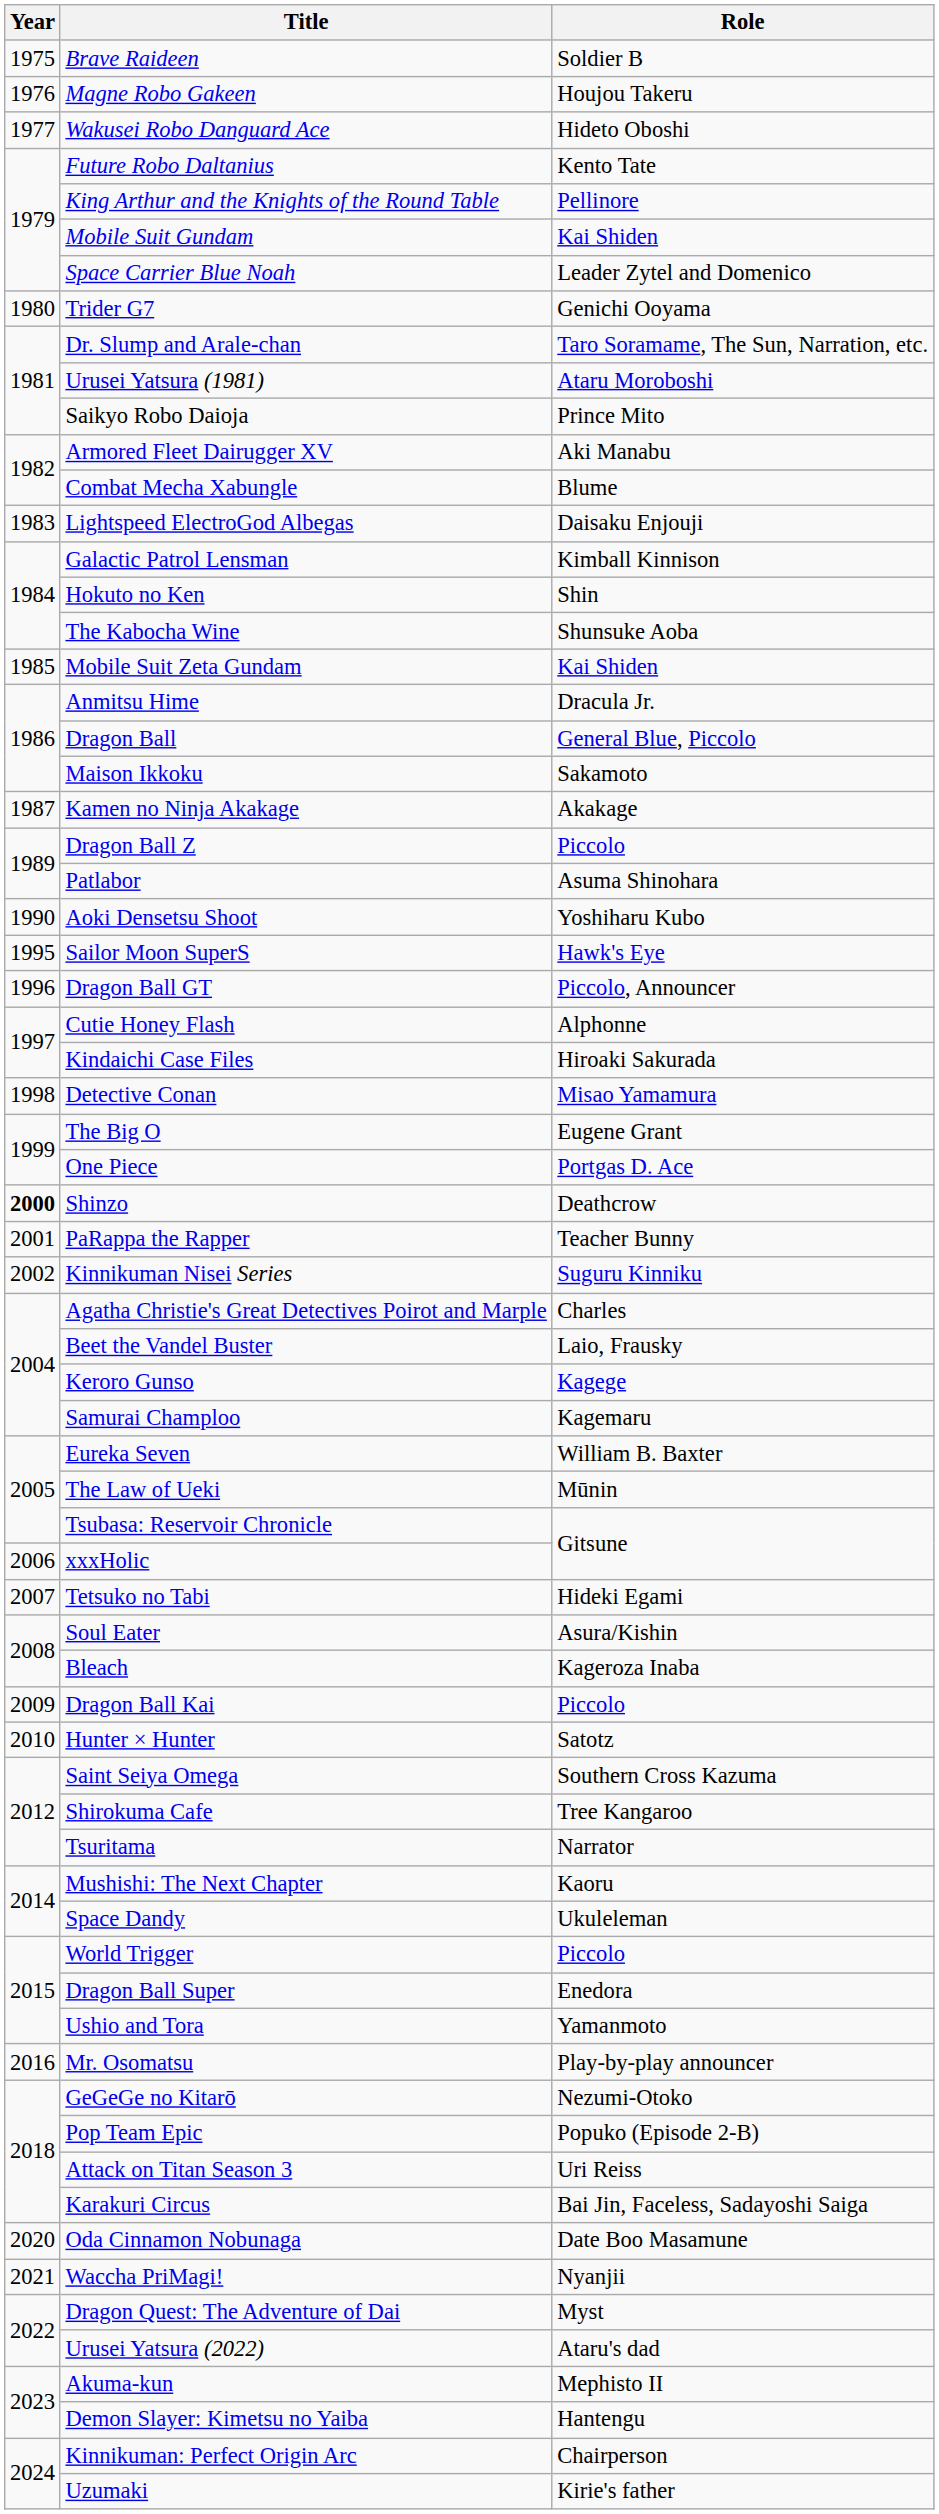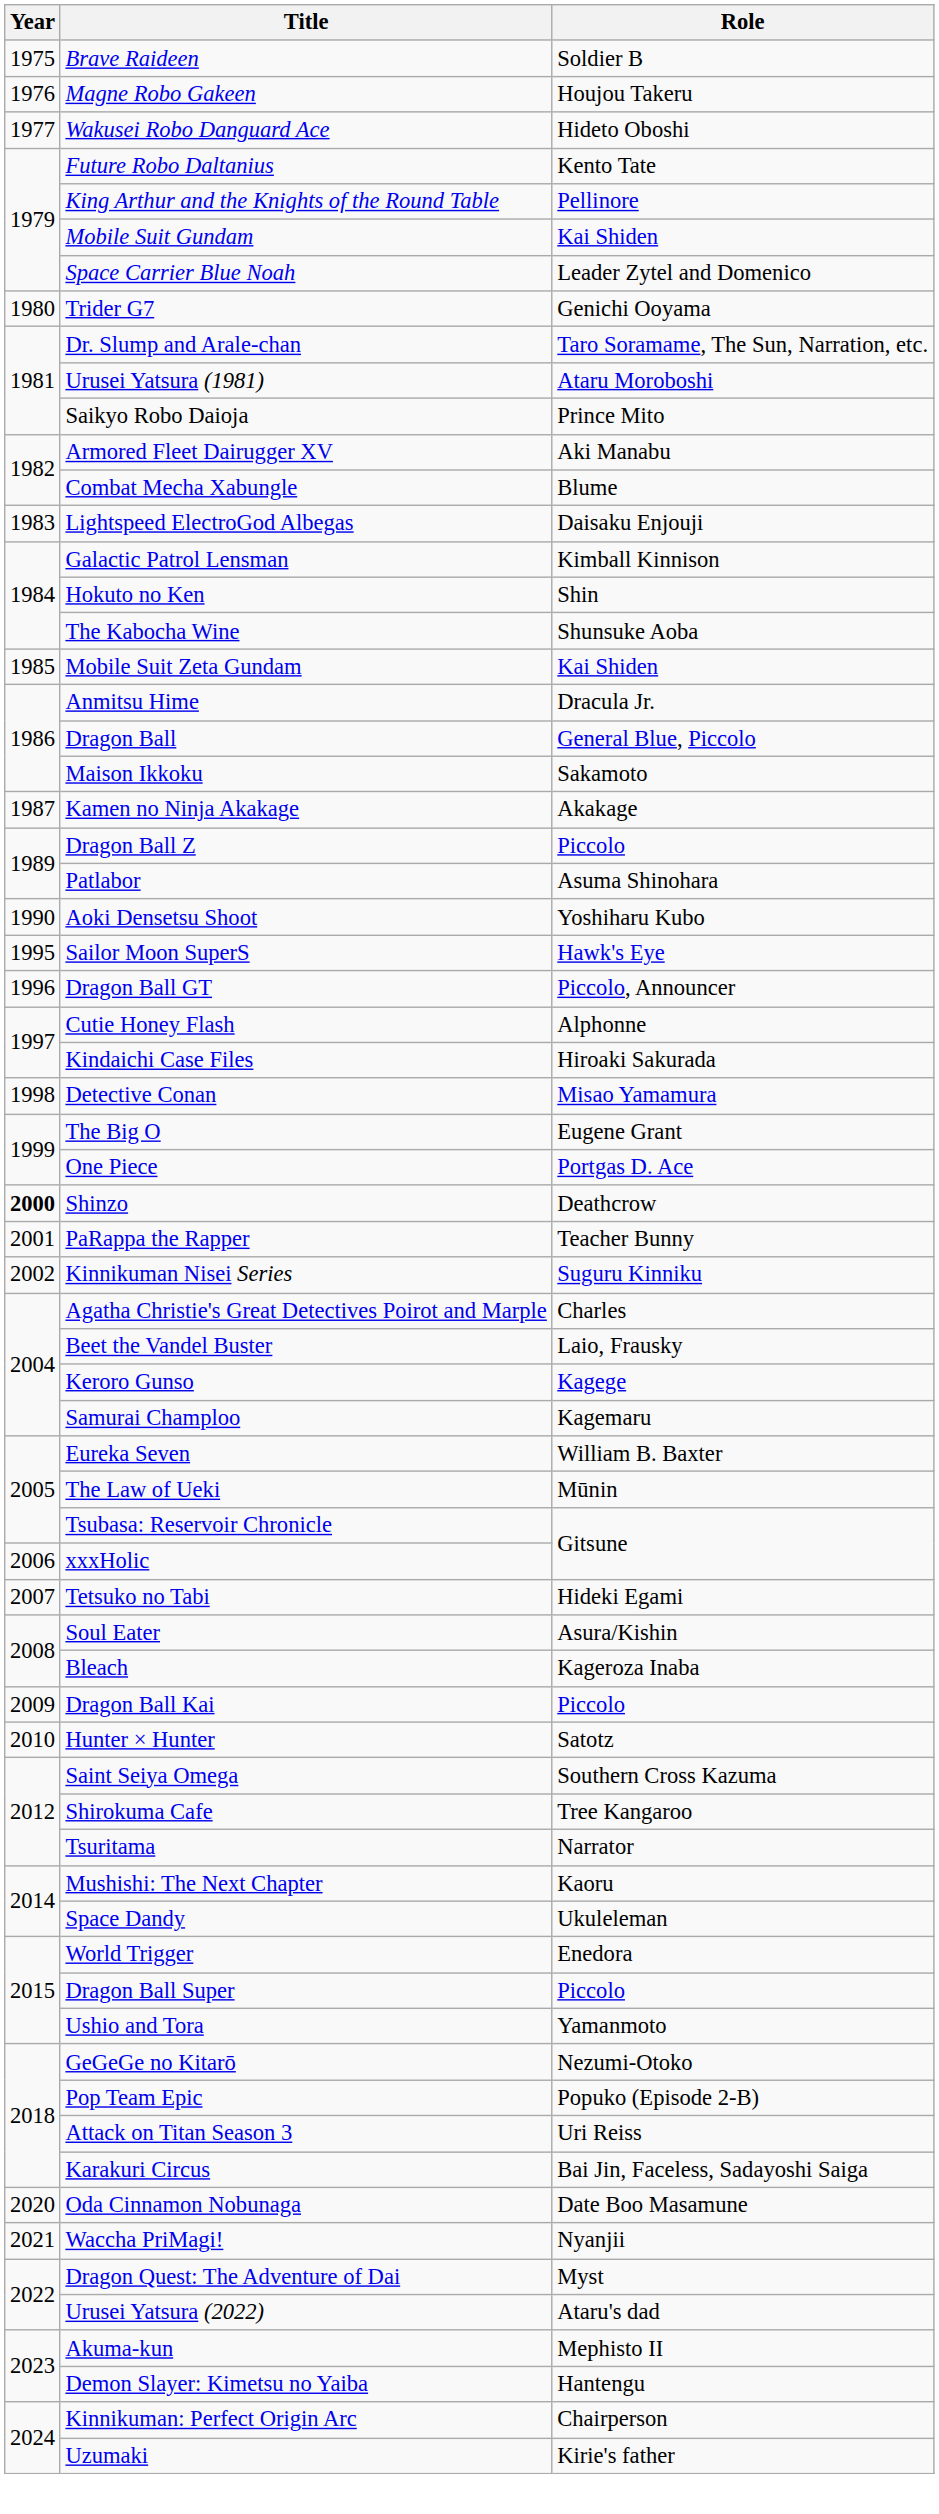 <table class="wikitable">
 <tr>
 <th>Year</th>
 <th>Title</th>
 <th>Role</th>
 </tr>
 <tr>
 <td>1975</td>
 <td><em><a href='#'>Brave Raideen</a></em></td>
 <td>Soldier B</td>
 </tr>
 <tr>
 <td>1976</td>
 <td><em><a href='#'>Magne Robo Gakeen</a></em></td>
 <td>Houjou Takeru</td>
 </tr>
 <tr>
 <td>1977</td>
 <td><em><a href='#'>Wakusei Robo Danguard Ace</a></em></td>
 <td>Hideto Oboshi</td>
 </tr>
 <tr>
 <td rowspan="4">1979</td>
 <td><em><a href='#'>Future Robo Daltanius</a></em></td>
 <td>Kento Tate</td>
 </tr>
 <tr>
 <td><em><a href='#'>King Arthur and the Knights of the Round Table</a></em></td>
 <td><a href='#'>Pellinore</a></td>
 </tr>
 <tr>
 <td><em><a href='#'>Mobile Suit Gundam</a></em></td>
 <td><a href='#'>Kai Shiden</a></td>
 </tr>
 <tr>
 <td><em><a href='#'>Space Carrier Blue Noah</a></td>
 <td>Leader Zytel and Domenico</td>
 </tr>
 <tr>
 <td>1980</td>
 <td></em><a href='#'>Trider G7</a><em></td>
 <td>Genichi Ooyama</td>
 </tr>
 <tr>
 <td rowspan="3">1981</td>
 <td></em><a href='#'>Dr. Slump and Arale-chan</a><em></td>
 <td><a href='#'>Taro Soramame</a>, The Sun, Narration, etc.</td>
 </tr>
 <tr>
 <td></em><a href='#'>Urusei Yatsura</a><em> (1981)</td>
 <td><a href='#'>Ataru Moroboshi</a></td>
 </tr>
 <tr>
 <td></em>Saikyo Robo Daioja<em></td>
 <td>Prince Mito</td>
 </tr>
 <tr>
 <td rowspan="2">1982</td>
 <td></em><a href='#'>Armored Fleet Dairugger XV</a><em></td>
 <td>Aki Manabu</td>
 </tr>
 <tr>
 <td></em><a href='#'>Combat Mecha Xabungle</a><em></td>
 <td>Blume</td>
 </tr>
 <tr>
 <td>1983</td>
 <td></em><a href='#'>Lightspeed ElectroGod Albegas</a><em></td>
 <td>Daisaku Enjouji</td>
 </tr>
 <tr>
 <td rowspan="3">1984</td>
 <td></em><a href='#'>Galactic Patrol Lensman</a><em></td>
 <td>Kimball Kinnison</td>
 </tr>
 <tr>
 <td></em><a href='#'>Hokuto no Ken</a><em></td>
 <td>Shin</td>
 </tr>
 <tr>
 <td></em><a href='#'>The Kabocha Wine</a><em></td>
 <td>Shunsuke Aoba</td>
 </tr>
 <tr>
 <td>1985</td>
 <td></em><a href='#'>Mobile Suit Zeta Gundam</a><em></td>
 <td><a href='#'>Kai Shiden</a></td>
 </tr>
 <tr>
 <td rowspan="3">1986</td>
 <td></em><a href='#'>Anmitsu Hime</a><em></td>
 <td>Dracula Jr.</td>
 </tr>
 <tr>
 <td></em><a href='#'>Dragon Ball</a><em></td>
 <td><a href='#'>General Blue</a>, <a href='#'>Piccolo</a></td>
 </tr>
 <tr>
 <td></em><a href='#'>Maison Ikkoku</a><em></td>
 <td>Sakamoto</td>
 </tr>
 <tr>
 <td>1987</td>
 <td></em><a href='#'>Kamen no Ninja Akakage</a><em></td>
 <td>Akakage</td>
 </tr>
 <tr>
 <td rowspan="2">1989</td>
 <td></em><a href='#'>Dragon Ball Z</a><em></td>
 <td><a href='#'>Piccolo</a></td>
 </tr>
 <tr>
 <td></em><a href='#'>Patlabor</a><em></td>
 <td>Asuma Shinohara</td>
 </tr>
 <tr>
 <td>1990</td>
 <td></em><a href='#'>Aoki Densetsu Shoot</a><em></td>
 <td>Yoshiharu Kubo</td>
 </tr>
 <tr>
 <td>1995</td>
 <td></em><a href='#'>Sailor Moon SuperS</a><em></td>
 <td><a href='#'>Hawk's Eye</a></td>
 </tr>
 <tr>
 <td>1996</td>
 <td></em><a href='#'>Dragon Ball GT</a><em></td>
 <td><a href='#'>Piccolo</a>, Announcer</td>
 </tr>
 <tr>
 <td rowspan="2">1997</td>
 <td></em><a href='#'>Cutie Honey Flash</a><em></td>
 <td>Alphonne</td>
 </tr>
 <tr>
 <td></em><a href='#'>Kindaichi Case Files</a><em></td>
 <td>Hiroaki Sakurada</td>
 </tr>
 <tr>
 <td>1998</td>
 <td></em><a href='#'>Detective Conan</a><em></td>
 <td><a href='#'>Misao Yamamura</a></td>
 </tr>
 <tr>
 <td rowspan="2">1999</td>
 <td></em><a href='#'>The Big O</a><em></td>
 <td>Eugene Grant</td>
 </tr>
 <tr>
 <td></em><a href='#'>One Piece</a><em></td>
 <td><a href='#'>Portgas D. Ace</a></td>
 </tr>
 <tr>
 <td><strong>2000</strong></td>
 <td></em><a href='#'>Shinzo</a><em></td>
 <td>Deathcrow</td>
 </tr>
 <tr>
 <td>2001</td>
 <td></em><a href='#'>PaRappa the Rapper</a><em></td>
 <td>Teacher Bunny</td>
 </tr>
 <tr>
 <td>2002</td>
 <td></em><a href='#'>Kinnikuman Nisei</a><em> Series</td>
 <td><a href='#'>Suguru Kinniku</a></td>
 </tr>
 <tr>
 <td rowspan="4">2004</td>
 <td></em><a href='#'>Agatha Christie's Great Detectives Poirot and Marple</a><em></td>
 <td>Charles</td>
 </tr>
 <tr>
 <td></em><a href='#'>Beet the Vandel Buster</a><em></td>
 <td>Laio, Frausky</td>
 </tr>
 <tr>
 <td></em><a href='#'>Keroro Gunso</a><em></td>
 <td><a href='#'>Kagege</a></td>
 </tr>
 <tr>
 <td></em><a href='#'>Samurai Champloo</a><em></td>
 <td>Kagemaru</td>
 </tr>
 <tr>
 <td rowspan="3">2005</td>
 <td></em><a href='#'>Eureka Seven</a><em></td>
 <td>William B. Baxter</td>
 </tr>
 <tr>
 <td></em><a href='#'>The Law of Ueki</a><em></td>
 <td>Mūnin</td>
 </tr>
 <tr>
 <td></em><a href='#'>Tsubasa: Reservoir Chronicle</a><em></td>
 <td rowspan="2">Gitsune</td>
 </tr>
 <tr>
 <td>2006</td>
 <td></em><a href='#'>xxxHolic</a><em></td>
 </tr>
 <tr>
 <td>2007</td>
 <td></em><a href='#'>Tetsuko no Tabi</a><em></td>
 <td>Hideki Egami</td>
 </tr>
 <tr>
 <td rowspan="2">2008</td>
 <td></em><a href='#'>Soul Eater</a><em></td>
 <td>Asura/Kishin</td>
 </tr>
 <tr>
 <td></em><a href='#'>Bleach</a><em></td>
 <td>Kageroza Inaba</td>
 </tr>
 <tr>
 <td>2009</td>
 <td></em><a href='#'>Dragon Ball Kai</a><em></td>
 <td><a href='#'>Piccolo</a></td>
 </tr>
 <tr>
 <td>2010</td>
 <td></em><a href='#'>Hunter × Hunter</a><em></td>
 <td>Satotz</td>
 </tr>
 <tr>
 <td rowspan="3">2012</td>
 <td></em><a href='#'>Saint Seiya Omega</a><em></td>
 <td>Southern Cross Kazuma</td>
 </tr>
 <tr>
 <td></em><a href='#'>Shirokuma Cafe</a><em></td>
 <td>Tree Kangaroo</td>
 </tr>
 <tr>
 <td></em><a href='#'>Tsuritama</a><em></td>
 <td>Narrator</td>
 </tr>
 <tr>
 <td rowspan="2">2014</td>
 <td></em><a href='#'>Mushishi: The Next Chapter</a><em></td>
 <td>Kaoru</td>
 </tr>
 <tr>
 <td></em><a href='#'>Space Dandy</a><em></td>
 <td>Ukuleleman</td>
 </tr>
 <tr>
 <td rowspan="3">2015</td>
 <td></em><a href='#'>World Trigger</a><em></td>
-<td><a href='#'>Piccolo</a></td>
+<td>Enedora</td>
 </tr>
 <tr>
 <td></em><a href='#'>Dragon Ball Super</a><em></td>
-<td>Enedora</td>
+<td><a href='#'>Piccolo</a></td>
 </tr>
 <tr>
 <td></em><a href='#'>Ushio and Tora</a><em></td>
 <td>Yamanmoto</td>
-</tr>
-<tr>
-<td>2016</td>
-<td></em><a href='#'>Mr. Osomatsu</a><em></td>
-<td>Play-by-play announcer</td>
 </tr>
 <tr>
 <td rowspan="4">2018</td>
 <td></em><a href='#'>GeGeGe no Kitarō</a><em></td>
 <td>Nezumi-Otoko</td>
 </tr>
 <tr>
 <td></em><a href='#'>Pop Team Epic</a><em></td>
 <td>Popuko (Episode 2-B)</td>
 </tr>
 <tr>
 <td></em><a href='#'>Attack on Titan Season 3</a><em></td>
 <td>Uri Reiss</td>
 </tr>
 <tr>
 <td></em><a href='#'>Karakuri Circus</a><em></td>
 <td>Bai Jin, Faceless, Sadayoshi Saiga</td>
 </tr>
 <tr>
 <td>2020</td>
 <td></em><a href='#'>Oda Cinnamon Nobunaga</a><em></td>
 <td>Date Boo Masamune</td>
 </tr>
 <tr>
 <td>2021</td>
 <td></em><a href='#'>Waccha PriMagi!</a><em></td>
 <td>Nyanjii</td>
 </tr>
 <tr>
 <td rowspan="2">2022</td>
 <td></em><a href='#'>Dragon Quest: The Adventure of Dai</a><em></td>
 <td>Myst</td>
 </tr>
 <tr>
 <td></em><a href='#'>Urusei Yatsura</a><em> (2022)</td>
 <td>Ataru's dad</td>
 </tr>
 <tr>
 <td rowspan="2">2023</td>
 <td></em><a href='#'>Akuma-kun</a><em></td>
 <td>Mephisto II</td>
 </tr>
 <tr>
 <td></em><a href='#'>Demon Slayer: Kimetsu no Yaiba</a><em></td>
 <td>Hantengu</td>
 </tr>
 <tr>
 <td rowspan="2">2024</td>
 <td></em><a href='#'>Kinnikuman: Perfect Origin Arc</a><em></td>
 <td>Chairperson</td>
 </tr>
 <tr>
 <td></em><a href='#'>Uzumaki</a><em></td>
 <td>Kirie's father</td>
 </tr>
 </table>
